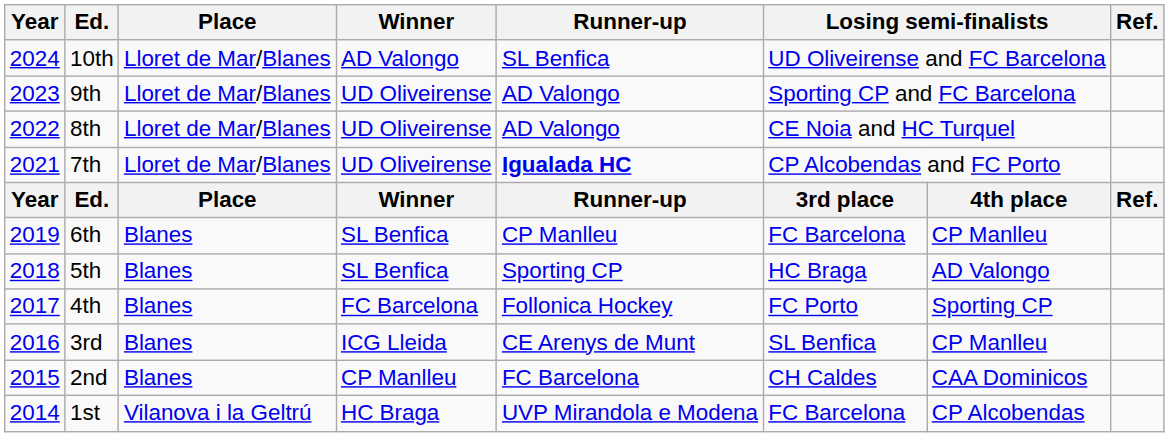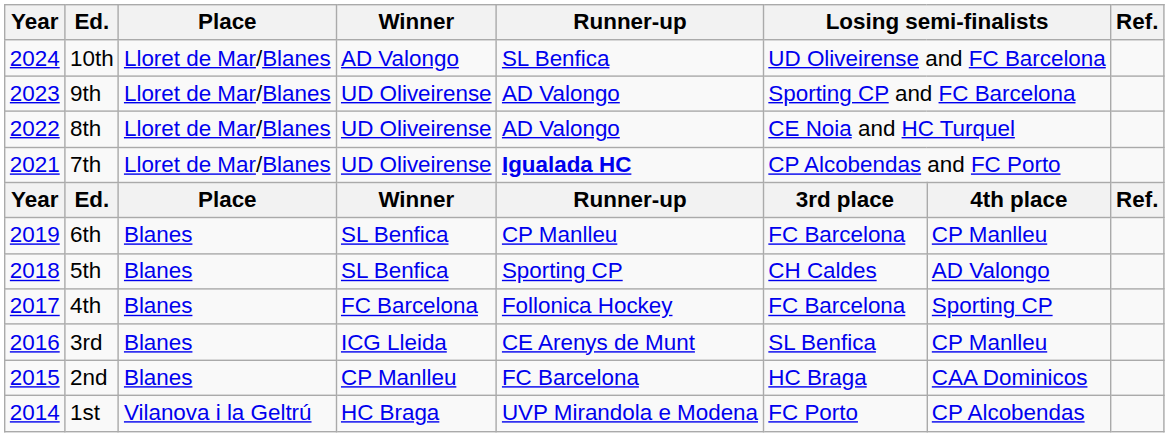 <table class="wikitable">
 <tr>
 <th>Year</th>
 <th>Ed.</th>
 <th>Place</th>
 <th>Winner</th>
 <th>Runner-up</th>
 <th colspan=2>Losing semi-finalists</th>
 <th>Ref.</th>
 </tr>
 <tr>
 <td><a href='#'>2024</a></td>
 <td>10th</td>
 <td> <a href='#'>Lloret de Mar</a>/<a href='#'>Blanes</a></td>
 <td> <a href='#'>AD Valongo</a></td>
 <td> <a href='#'>SL Benfica</a></td>
 <td colspan=2> <a href='#'>UD Oliveirense</a> and  <a href='#'>FC Barcelona</a></td>
 <td></td>
 </tr>
 <tr>
 <td><a href='#'>2023</a></td>
 <td>9th</td>
 <td> <a href='#'>Lloret de Mar</a>/<a href='#'>Blanes</a></td>
 <td> <a href='#'>UD Oliveirense</a></td>
 <td> <a href='#'>AD Valongo</a></td>
 <td colspan=2> <a href='#'>Sporting CP</a> and  <a href='#'>FC Barcelona</a></td>
 <td></td>
 </tr>
 <tr>
 <td><a href='#'>2022</a></td>
 <td>8th</td>
 <td> <a href='#'>Lloret de Mar</a>/<a href='#'>Blanes</a></td>
 <td> <a href='#'>UD Oliveirense</a></td>
 <td> <a href='#'>AD Valongo</a></td>
 <td colspan=2> <a href='#'>CE Noia</a> and  <a href='#'>HC Turquel</a></td>
 <td></td>
 </tr>
 <tr>
 <td><a href='#'>2021</a></td>
 <td>7th</td>
 <td> <a href='#'>Lloret de Mar</a>/<a href='#'>Blanes</a></td>
 <td> <a href='#'>UD Oliveirense</a></td>
 <td><strong> <a href='#'>Igualada HC</a></strong></td>
 <td colspan=2> <a href='#'>CP Alcobendas</a> and  <a href='#'>FC Porto</a></td>
 <td></td>
 </tr>
 <tr>
 <th>Year</th>
 <th>Ed.</th>
 <th>Place</th>
 <th>Winner</th>
 <th>Runner-up</th>
 <th>3rd place</th>
 <th>4th place</th>
 <th>Ref.</th>
 </tr>
 <tr>
 <td><a href='#'>2019</a></td>
 <td>6th</td>
 <td> <a href='#'>Blanes</a></td>
 <td> <a href='#'>SL Benfica</a></td>
 <td> <a href='#'>CP Manlleu</a></td>
 <td> <a href='#'>FC Barcelona</a></td>
 <td> <a href='#'>CP Manlleu</a></td>
 <td></td>
 </tr>
 <tr>
 <td><a href='#'>2018</a></td>
 <td>5th</td>
 <td> <a href='#'>Blanes</a></td>
 <td> <a href='#'>SL Benfica</a></td>
 <td> <a href='#'>Sporting CP</a></td>
-<td> <a href='#'>HC Braga</a></td>
+<td> <a href='#'>CH Caldes</a></td>
 <td> <a href='#'>AD Valongo</a></td>
 <td></td>
 </tr>
 <tr>
 <td><a href='#'>2017</a></td>
 <td>4th</td>
 <td> <a href='#'>Blanes</a></td>
 <td> <a href='#'>FC Barcelona</a></td>
 <td> <a href='#'>Follonica Hockey</a></td>
-<td> <a href='#'>FC Porto</a></td>
+<td> <a href='#'>FC Barcelona</a></td>
 <td> <a href='#'>Sporting CP</a></td>
 <td></td>
 </tr>
 <tr>
 <td><a href='#'>2016</a></td>
 <td>3rd</td>
 <td> <a href='#'>Blanes</a></td>
 <td> <a href='#'>ICG Lleida</a></td>
 <td> <a href='#'>CE Arenys de Munt</a></td>
 <td> <a href='#'>SL Benfica</a></td>
 <td> <a href='#'>CP Manlleu</a></td>
 <td></td>
 </tr>
 <tr>
 <td><a href='#'>2015</a></td>
 <td>2nd</td>
 <td> <a href='#'>Blanes</a></td>
 <td> <a href='#'>CP Manlleu</a></td>
 <td> <a href='#'>FC Barcelona</a></td>
-<td> <a href='#'>CH Caldes</a></td>
+<td> <a href='#'>HC Braga</a></td>
 <td> <a href='#'>CAA Dominicos</a></td>
 <td></td>
 </tr>
 <tr>
 <td><a href='#'>2014</a></td>
 <td>1st</td>
 <td> <a href='#'>Vilanova i la Geltrú</a></td>
 <td> <a href='#'>HC Braga</a></td>
 <td> <a href='#'>UVP Mirandola e Modena</a></td>
-<td> <a href='#'>FC Barcelona</a></td>
+<td> <a href='#'>FC Porto</a></td>
 <td> <a href='#'>CP Alcobendas</a></td>
 <td></td>
 </tr>
 </table>
